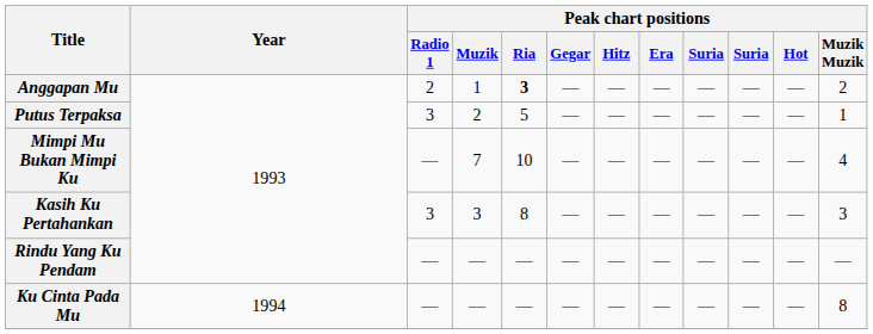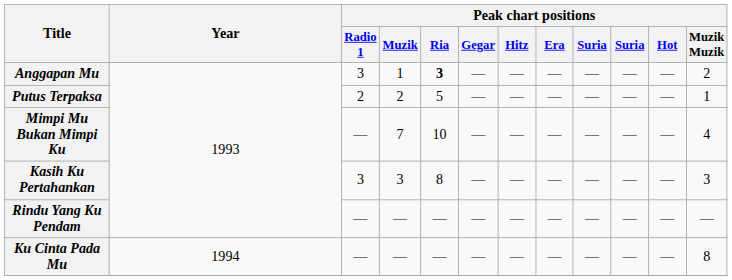 <table class="wikitable plainrowheaders" style="text-align:center;">
 <tr>
 <th scope="col" rowspan="2" style="width:7em;">Title</th>
 <th scope="col" rowspan="2" style="width:16em;">Year</th>
 <th scope="col" colspan="10">Peak chart positions</th>
 </tr>
 <tr>
 <th scope="col" style="width:2.5em;font-size:90%;"><a href='#'>Radio 1</a></th>
 <th scope="col" style="width:2.5em;font-size:90%;"><a href='#'>Muzik</a></th>
 <th scope="col" style="width:2.5em;font-size:90%;"><a href='#'>Ria</a></th>
 <th scope="col" style="width:2.5em;font-size:90%;"><a href='#'>Gegar</a></th>
 <th scope="col" style="width:2.5em;font-size:90%;"><a href='#'>Hitz</a></th>
 <th scope="col" style="width:2.5em;font-size:90%;"><a href='#'>Era</a></th>
 <th scope="col" style="width:2.5em;font-size:90%;"><a href='#'>Suria</a></th>
 <th scope="col" style="width:2.5em;font-size:90%;"><a href='#'>Suria</a></th>
 <th scope="col" style="width:2.5em;font-size:90%;"><a href='#'>Hot</a></th>
 <th scope="col" style="width:2.5em;font-size:90%;">Muzik Muzik</th>
 </tr>
 <tr>
 <th scope="row"><em>Anggapan Mu</em></th>
 <td rowspan="5">1993</td>
-<td>2</td>
+<td>3</td>
 <td>1</td>
 <td><strong>3</strong></td>
 <td>—</td>
 <td>—</td>
 <td>—</td>
 <td>—</td>
 <td>—</td>
 <td>—</td>
 <td>2</td>
 </tr>
 <tr>
 <th scope="row"><em>Putus Terpaksa</em></th>
-<td>3</td>
+<td>2</td>
 <td>2</td>
 <td>5</td>
 <td>—</td>
 <td>—</td>
 <td>—</td>
 <td>—</td>
 <td>—</td>
 <td>—</td>
 <td>1</td>
 </tr>
 <tr>
 <th scope="row"><em>Mimpi Mu Bukan Mimpi Ku</em></th>
 <td>—</td>
 <td>7</td>
 <td>10</td>
 <td>—</td>
 <td>—</td>
 <td>—</td>
 <td>—</td>
 <td>—</td>
 <td>—</td>
 <td>4</td>
 </tr>
 <tr>
 <th scope="row"><em>Kasih Ku Pertahankan</em></th>
 <td>3</td>
 <td>3</td>
 <td>8</td>
 <td>—</td>
 <td>—</td>
 <td>—</td>
 <td>—</td>
 <td>—</td>
 <td>—</td>
 <td>3</td>
 </tr>
 <tr>
 <th scope="row"><em>Rindu Yang Ku Pendam</em></th>
 <td>—</td>
 <td>—</td>
 <td>—</td>
 <td>—</td>
 <td>—</td>
 <td>—</td>
 <td>—</td>
 <td>—</td>
 <td>—</td>
 <td>—</td>
 </tr>
 <tr>
 <th scope="row"><em>Ku Cinta Pada Mu</em></th>
 <td>1994</td>
 <td>—</td>
 <td>—</td>
 <td>—</td>
 <td>—</td>
 <td>—</td>
 <td>—</td>
 <td>—</td>
 <td>—</td>
 <td>—</td>
 <td>8</td>
 </tr>
 <tr>
 </tr>
 </table>
